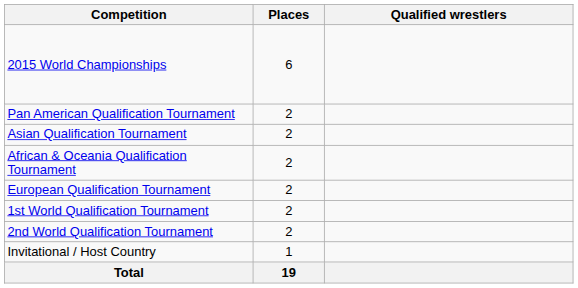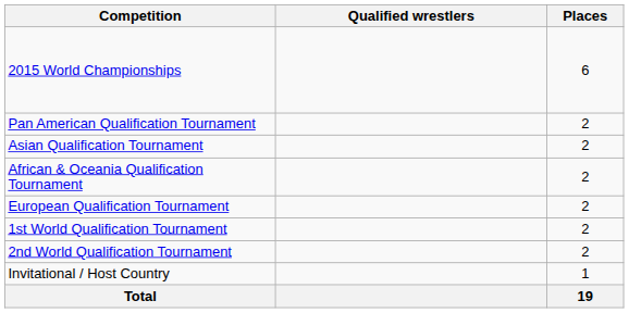 <table class = "wikitable">
 <tr>
 <th width=300>Competition</th>
+<th width=300>Qualified wrestlers</th>
 <th width=80>Places</th>
-<th width=300>Qualified wrestlers</th>
 </tr>
 <tr>
 <td><a href='#'>2015 World Championships</a></td>
+<td><br><br><br><br><br></td>
 <td align="center">6</td>
-<td><br><br><br><br><br></td>
 </tr>
 <tr>
 <td><a href='#'>Pan American Qualification Tournament</a></td>
+<td><br></td>
 <td align="center">2</td>
-<td><br></td>
 </tr>
 <tr>
 <td><a href='#'>Asian Qualification Tournament</a></td>
+<td><br></td>
 <td align="center">2</td>
-<td><br></td>
 </tr>
 <tr>
 <td><a href='#'>African & Oceania Qualification Tournament</a></td>
+<td><br></td>
 <td align="center">2</td>
-<td><br></td>
 </tr>
 <tr>
 <td><a href='#'>European Qualification Tournament</a></td>
+<td><br></td>
 <td align="center">2</td>
-<td><br></td>
 </tr>
 <tr>
 <td><a href='#'>1st World Qualification Tournament</a></td>
+<td><br></td>
 <td align="center">2</td>
-<td><br></td>
 </tr>
 <tr>
 <td><a href='#'>2nd World Qualification Tournament</a></td>
+<td><br></td>
 <td align="center">2</td>
-<td><br></td>
 </tr>
 <tr>
 <td>Invitational / Host Country</td>
+<td></td>
 <td align="center">1</td>
-<td></td>
 </tr>
 <tr>
 <th>Total</th>
+<th></th>
 <th>19</th>
-<th></th>
 </tr>
 </table>
